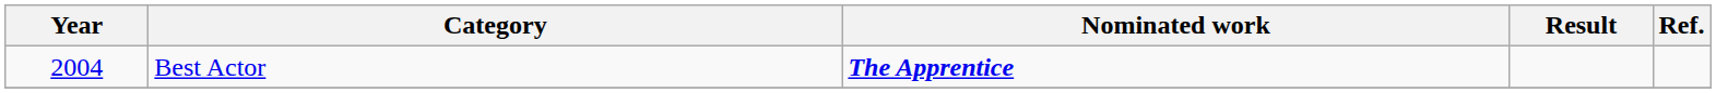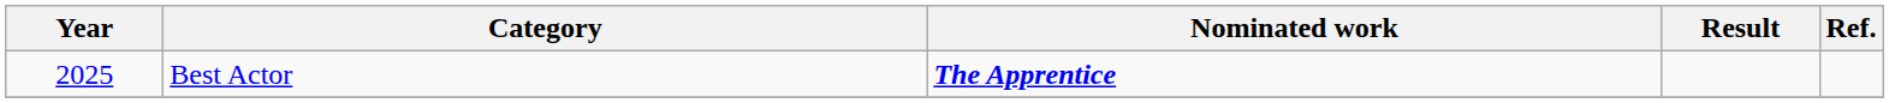 <table class=wikitable>
 <tr>
 <th scope="col" style="width:5em;">Year</th>
 <th scope="col" style="width:26em;">Category</th>
 <th scope="col" style="width:25em;">Nominated work</th>
 <th scope="col" style="width:5em;">Result</th>
 <th>Ref.</th>
 </tr>
 <tr>
-<td style="text-align:center;"><a href='#'>2004</a></td>
+<td style="text-align:center;"><a href='#'>2025</a></td>
 <td><a href='#'>Best Actor</a></td>
 <td><strong><em><a href='#'>The Apprentice</a></em></strong></td>
 <td></td>
 <td style="text-align:center;"></td>
 </tr>
 <tr>
 </tr>
 </table>
